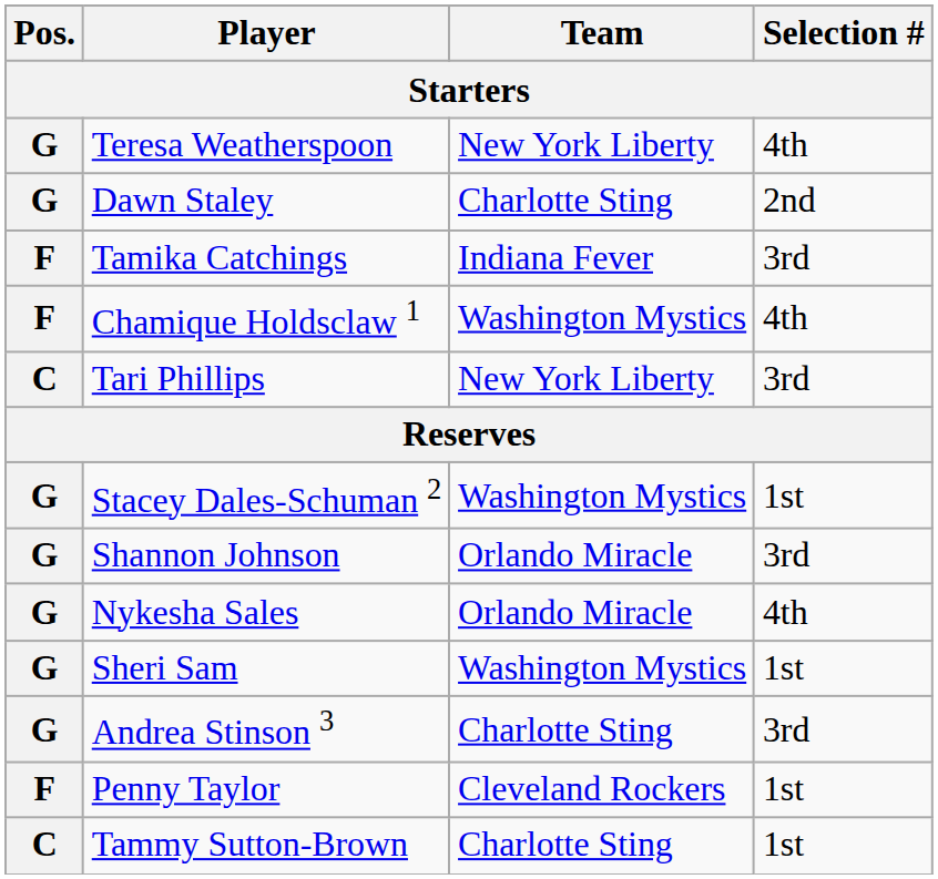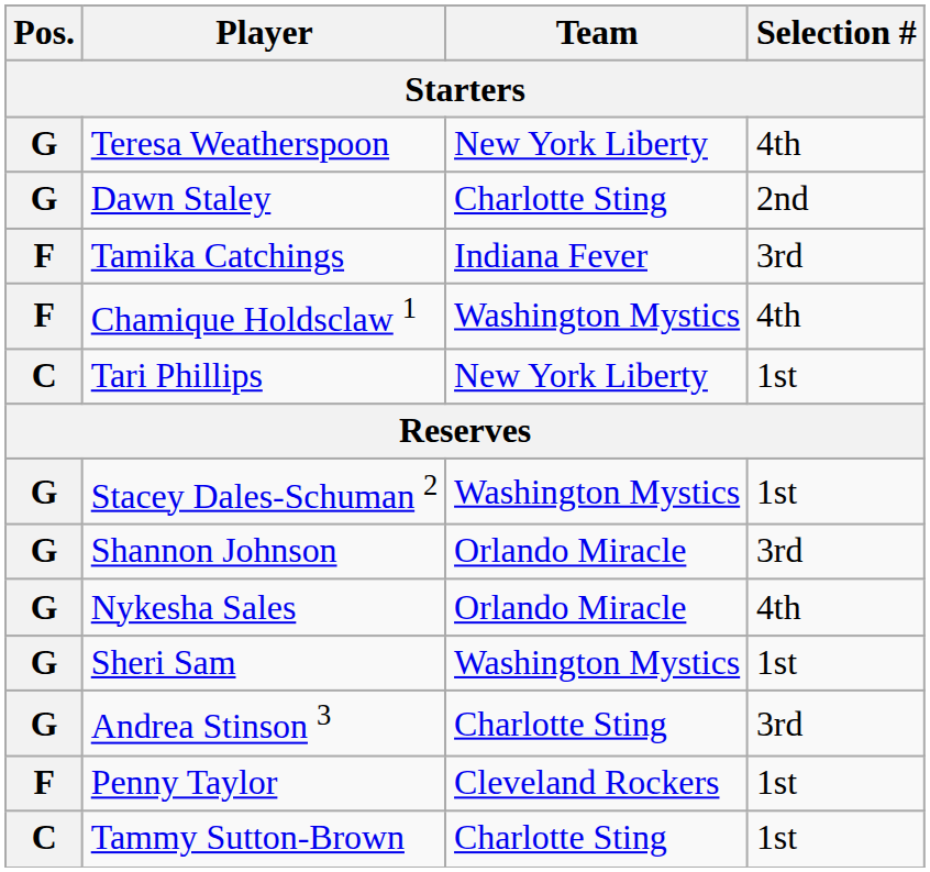 <table class="wikitable">
 <tr>
 <th>Pos.</th>
 <th>Player</th>
 <th>Team</th>
 <th>Selection #</th>
 </tr>
 <tr>
 <th colspan="5">Starters</th>
 </tr>
 <tr>
 <th>G</th>
 <td> <a href='#'>Teresa Weatherspoon</a></td>
 <td><a href='#'>New York Liberty</a></td>
 <td>4th</td>
 </tr>
 <tr>
 <th>G</th>
 <td> <a href='#'>Dawn Staley</a></td>
 <td><a href='#'>Charlotte Sting</a></td>
 <td>2nd</td>
 </tr>
 <tr>
 <th>F</th>
 <td> <a href='#'>Tamika Catchings</a></td>
 <td><a href='#'>Indiana Fever</a></td>
 <td>3rd</td>
 </tr>
 <tr>
 <th>F</th>
 <td> <a href='#'>Chamique Holdsclaw</a> <sup>1</sup></td>
 <td><a href='#'>Washington Mystics</a></td>
 <td>4th</td>
 </tr>
 <tr>
 <th>C</th>
 <td> <a href='#'>Tari Phillips</a></td>
 <td><a href='#'>New York Liberty</a></td>
-<td>3rd</td>
+<td>1st</td>
 </tr>
 <tr>
 <th colspan="5">Reserves</th>
 </tr>
 <tr>
 <th>G</th>
 <td> <a href='#'>Stacey Dales-Schuman</a> <sup>2</sup></td>
 <td><a href='#'>Washington Mystics</a></td>
 <td>1st</td>
 </tr>
 <tr>
 <th>G</th>
 <td> <a href='#'>Shannon Johnson</a></td>
 <td><a href='#'>Orlando Miracle</a></td>
 <td>3rd</td>
 </tr>
 <tr>
 <th>G</th>
 <td> <a href='#'>Nykesha Sales</a></td>
 <td><a href='#'>Orlando Miracle</a></td>
 <td>4th</td>
 </tr>
 <tr>
 <th>G</th>
 <td> <a href='#'>Sheri Sam</a></td>
 <td><a href='#'>Washington Mystics</a></td>
 <td>1st</td>
 </tr>
 <tr>
 <th>G</th>
 <td> <a href='#'>Andrea Stinson</a> <sup>3</sup></td>
 <td><a href='#'>Charlotte Sting</a></td>
 <td>3rd</td>
 </tr>
 <tr>
 <th>F</th>
 <td> <a href='#'>Penny Taylor</a></td>
 <td><a href='#'>Cleveland Rockers</a></td>
 <td>1st</td>
 </tr>
 <tr>
 <th>C</th>
 <td> <a href='#'>Tammy Sutton-Brown</a></td>
 <td><a href='#'>Charlotte Sting</a></td>
 <td>1st</td>
 </tr>
 </table>
